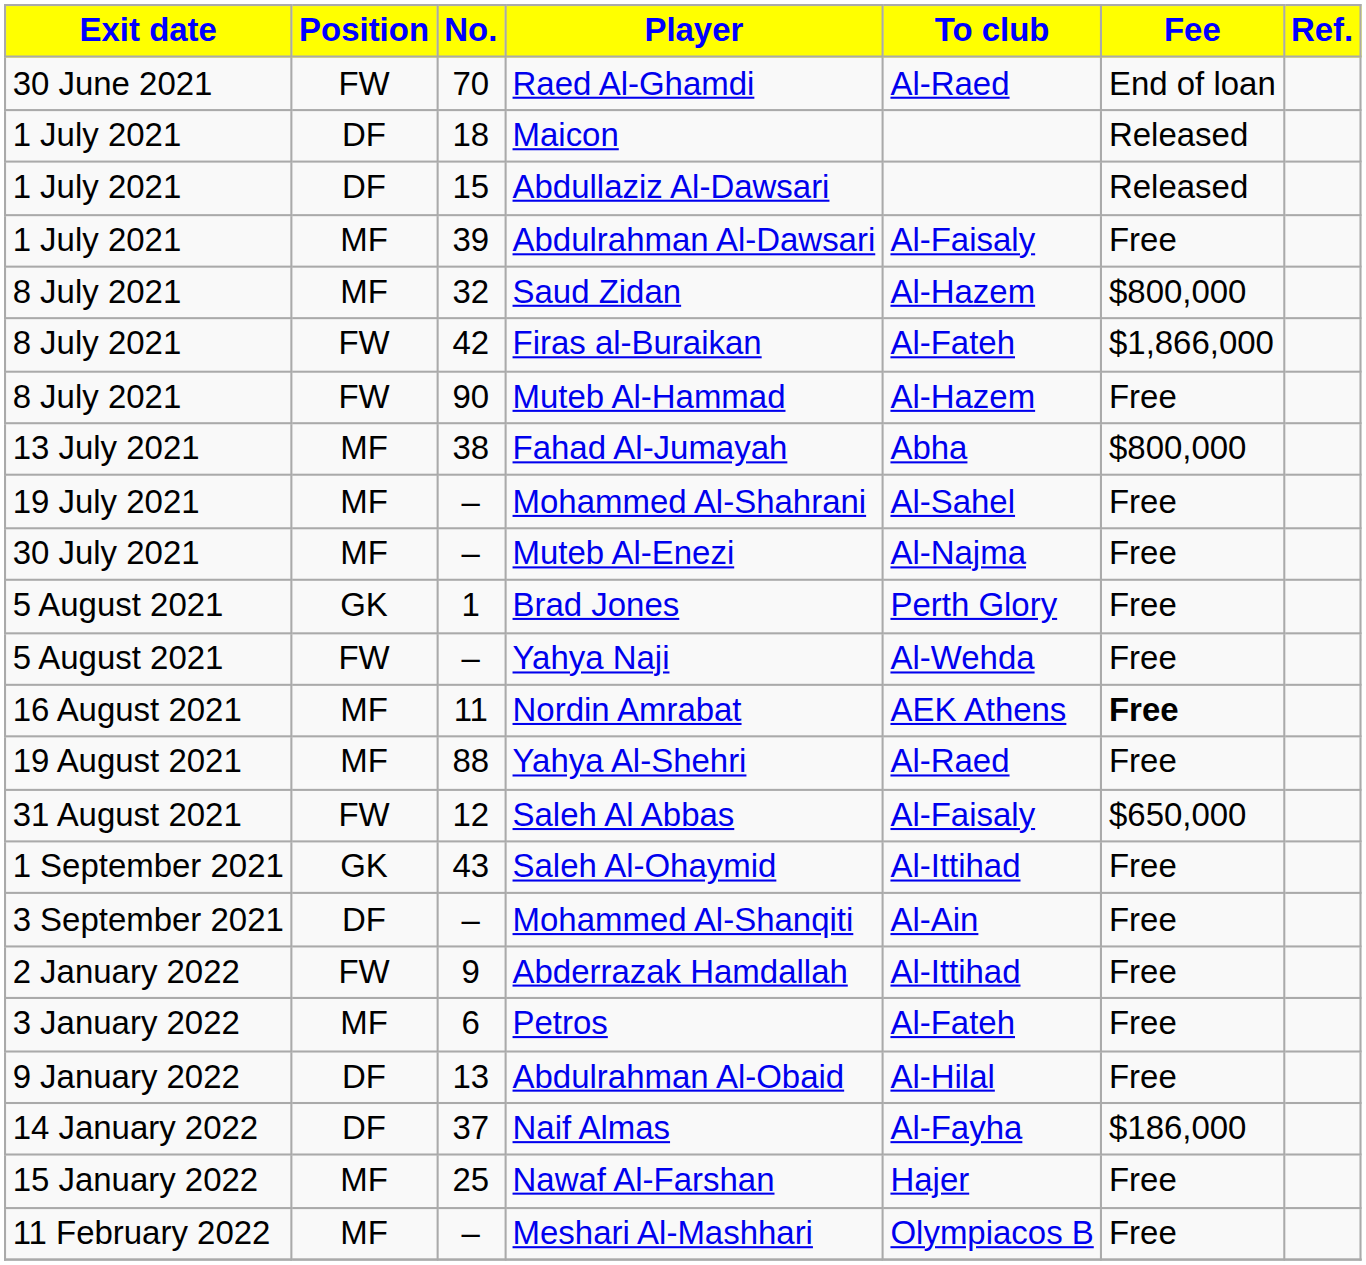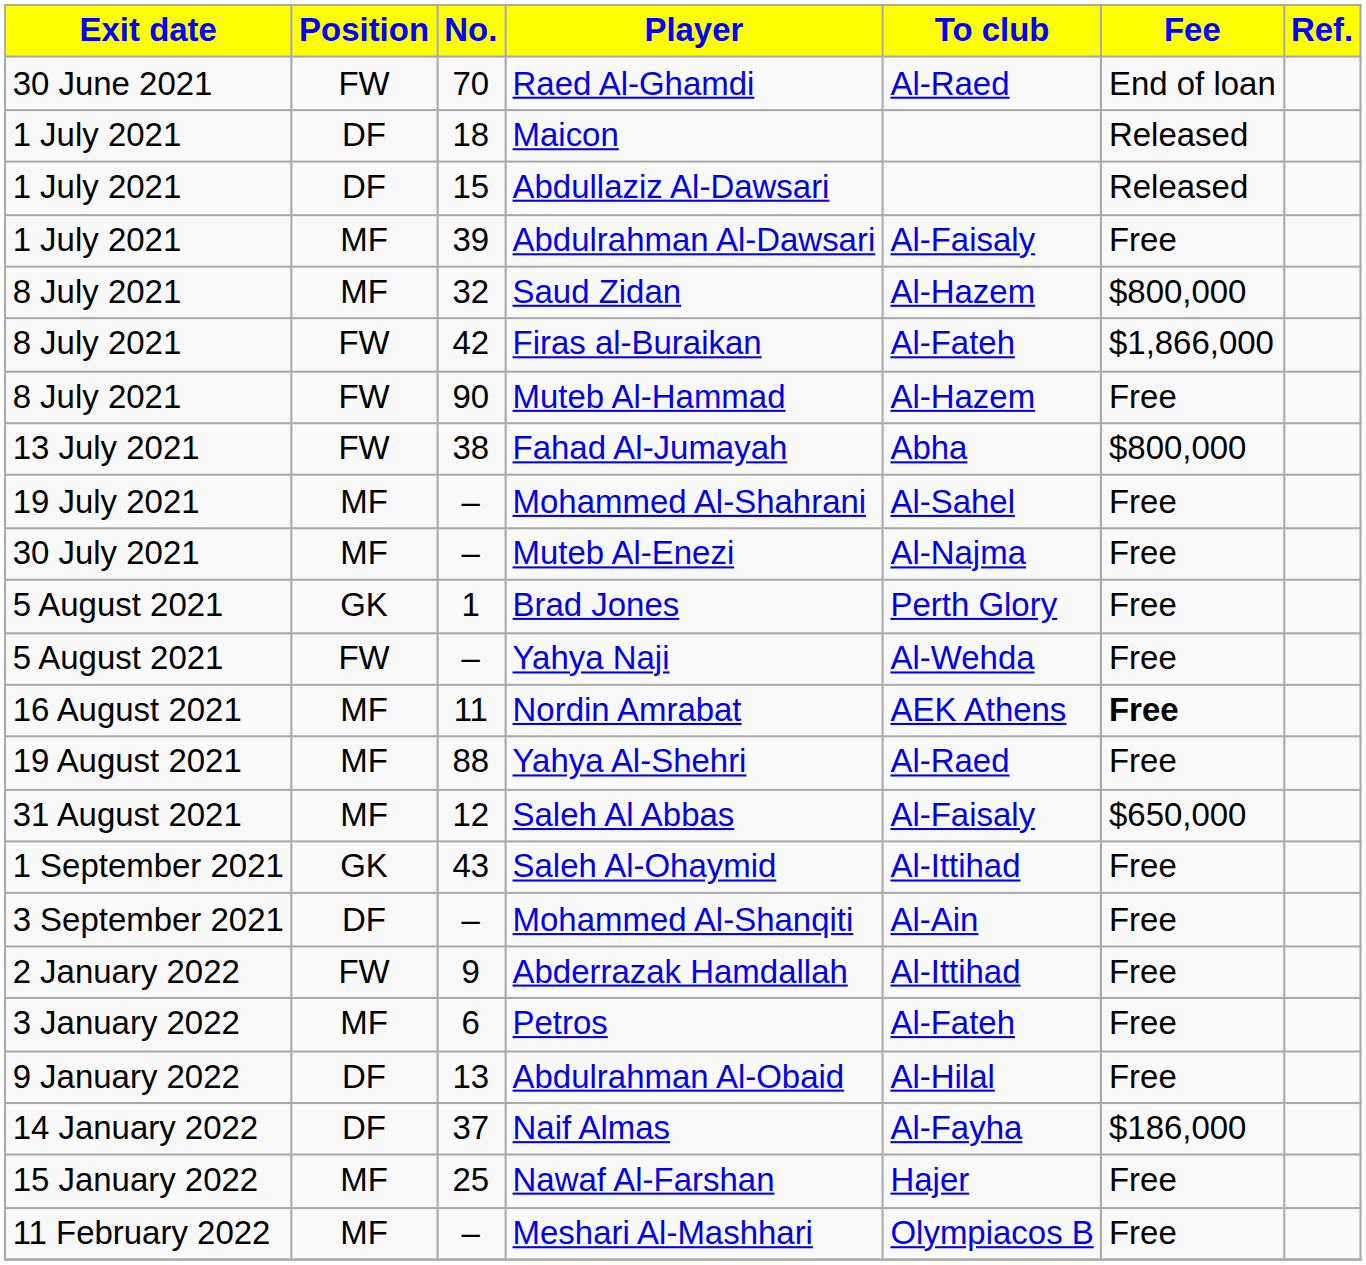 <table class="wikitable sortable">
 <tr>
 <th style="background:yellow; color:blue;"><strong>Exit date</strong></th>
 <th style="background:yellow; color:blue;"><strong>Position</strong></th>
 <th style="background:yellow; color:blue;"><strong>No.</strong></th>
 <th style="background:yellow; color:blue;"><strong>Player</strong></th>
 <th style="background:yellow; color:blue;"><strong>To club</strong></th>
 <th style="background:yellow; color:blue;"><strong>Fee</strong></th>
 <th style="background:yellow; color:blue;"><strong>Ref.</strong></th>
 </tr>
 <tr>
 <td>30 June 2021</td>
 <td style="text-align:center;">FW</td>
 <td style="text-align:center;">70</td>
 <td style="text-align:left;"> <a href='#'>Raed Al-Ghamdi</a></td>
 <td style="text-align:left;"> <a href='#'>Al-Raed</a></td>
 <td>End of loan</td>
 <td></td>
 </tr>
 <tr>
 <td>1 July 2021</td>
 <td style="text-align:center;">DF</td>
 <td style="text-align:center;">18</td>
 <td style="text-align:left;"> <a href='#'>Maicon</a></td>
 <td style="text-align:left;"></td>
 <td>Released</td>
 <td></td>
 </tr>
 <tr>
 <td>1 July 2021</td>
 <td style="text-align:center;">DF</td>
 <td style="text-align:center;">15</td>
 <td style="text-align:left;"> <a href='#'>Abdullaziz Al-Dawsari</a></td>
 <td style="text-align:left;"></td>
 <td>Released</td>
 <td></td>
 </tr>
 <tr>
 <td>1 July 2021</td>
 <td style="text-align:center;">MF</td>
 <td style="text-align:center;">39</td>
 <td style="text-align:left;"> <a href='#'>Abdulrahman Al-Dawsari</a></td>
 <td style="text-align:left;"> <a href='#'>Al-Faisaly</a></td>
 <td>Free</td>
 <td></td>
 </tr>
 <tr>
 <td>8 July 2021</td>
 <td style="text-align:center;">MF</td>
 <td style="text-align:center;">32</td>
 <td style="text-align:left;"> <a href='#'>Saud Zidan</a></td>
 <td style="text-align:left;"> <a href='#'>Al-Hazem</a></td>
 <td>$800,000</td>
 <td></td>
 </tr>
 <tr>
 <td>8 July 2021</td>
 <td style="text-align:center;">FW</td>
 <td style="text-align:center;">42</td>
 <td style="text-align:left;"> <a href='#'>Firas al-Buraikan</a></td>
 <td style="text-align:left;"> <a href='#'>Al-Fateh</a></td>
 <td>$1,866,000</td>
 <td></td>
 </tr>
 <tr>
 <td>8 July 2021</td>
 <td style="text-align:center;">FW</td>
 <td style="text-align:center;">90</td>
 <td style="text-align:left;"> <a href='#'>Muteb Al-Hammad</a></td>
 <td style="text-align:left;"> <a href='#'>Al-Hazem</a></td>
 <td>Free</td>
 <td></td>
 </tr>
 <tr>
 <td>13 July 2021</td>
-<td style="text-align:center;">MF</td>
+<td style="text-align:center;">FW</td>
 <td style="text-align:center;">38</td>
 <td style="text-align:left;"> <a href='#'>Fahad Al-Jumayah</a></td>
 <td style="text-align:left;"> <a href='#'>Abha</a></td>
 <td>$800,000</td>
 <td></td>
 </tr>
 <tr>
 <td>19 July 2021</td>
 <td style="text-align:center;">MF</td>
 <td style="text-align:center;">–</td>
 <td style="text-align:left;"> <a href='#'>Mohammed Al-Shahrani</a></td>
 <td style="text-align:left;"> <a href='#'>Al-Sahel</a></td>
 <td>Free</td>
 <td></td>
 </tr>
 <tr>
 <td>30 July 2021</td>
 <td style="text-align:center;">MF</td>
 <td style="text-align:center;">–</td>
 <td style="text-align:left;"> <a href='#'>Muteb Al-Enezi</a></td>
 <td style="text-align:left;"> <a href='#'>Al-Najma</a></td>
 <td>Free</td>
 <td></td>
 </tr>
 <tr>
 <td>5 August 2021</td>
 <td style="text-align:center;">GK</td>
 <td style="text-align:center;">1</td>
 <td style="text-align:left;"> <a href='#'>Brad Jones</a></td>
 <td style="text-align:left;"> <a href='#'>Perth Glory</a></td>
 <td>Free</td>
 <td></td>
 </tr>
 <tr>
 <td>5 August 2021</td>
 <td style="text-align:center;">FW</td>
 <td style="text-align:center;">–</td>
 <td style="text-align:left;"> <a href='#'>Yahya Naji</a></td>
 <td style="text-align:left;"> <a href='#'>Al-Wehda</a></td>
 <td>Free</td>
 <td></td>
 </tr>
 <tr>
 <td>16 August 2021</td>
 <td style="text-align:center;">MF</td>
 <td style="text-align:center;">11</td>
 <td style="text-align:left;"> <a href='#'>Nordin Amrabat</a></td>
 <td style="text-align:left;"> <a href='#'>AEK Athens</a></td>
 <td><strong>Free</strong></td>
 <td></td>
 </tr>
 <tr>
 <td>19 August 2021</td>
 <td style="text-align:center;">MF</td>
 <td style="text-align:center;">88</td>
 <td style="text-align:left;"> <a href='#'>Yahya Al-Shehri</a></td>
 <td style="text-align:left;"> <a href='#'>Al-Raed</a></td>
 <td>Free</td>
 <td></td>
 </tr>
 <tr>
 <td>31 August 2021</td>
-<td style="text-align:center;">FW</td>
+<td style="text-align:center;">MF</td>
 <td style="text-align:center;">12</td>
 <td style="text-align:left;"> <a href='#'>Saleh Al Abbas</a></td>
 <td style="text-align:left;"> <a href='#'>Al-Faisaly</a></td>
 <td>$650,000</td>
 <td></td>
 </tr>
 <tr>
 <td>1 September 2021</td>
 <td style="text-align:center;">GK</td>
 <td style="text-align:center;">43</td>
 <td style="text-align:left;"> <a href='#'>Saleh Al-Ohaymid</a></td>
 <td style="text-align:left;"> <a href='#'>Al-Ittihad</a></td>
 <td>Free</td>
 <td></td>
 </tr>
 <tr>
 <td>3 September 2021</td>
 <td style="text-align:center;">DF</td>
 <td style="text-align:center;">–</td>
 <td style="text-align:left;"> <a href='#'>Mohammed Al-Shanqiti</a></td>
 <td style="text-align:left;"> <a href='#'>Al-Ain</a></td>
 <td>Free</td>
 <td></td>
 </tr>
 <tr>
 <td>2 January 2022</td>
 <td style="text-align:center;">FW</td>
 <td style="text-align:center;">9</td>
 <td style="text-align:left;"> <a href='#'>Abderrazak Hamdallah</a></td>
 <td style="text-align:left;"> <a href='#'>Al-Ittihad</a></td>
 <td>Free</td>
 <td></td>
 </tr>
 <tr>
 <td>3 January 2022</td>
 <td style="text-align:center;">MF</td>
 <td style="text-align:center;">6</td>
 <td style="text-align:left;"> <a href='#'>Petros</a></td>
 <td style="text-align:left;"> <a href='#'>Al-Fateh</a></td>
 <td>Free</td>
 <td></td>
 </tr>
 <tr>
 <td>9 January 2022</td>
 <td style="text-align:center;">DF</td>
 <td style="text-align:center;">13</td>
 <td style="text-align:left;"> <a href='#'>Abdulrahman Al-Obaid</a></td>
 <td style="text-align:left;"> <a href='#'>Al-Hilal</a></td>
 <td>Free</td>
 <td></td>
 </tr>
 <tr>
 <td>14 January 2022</td>
 <td style="text-align:center;">DF</td>
 <td style="text-align:center;">37</td>
 <td style="text-align:left;"> <a href='#'>Naif Almas</a></td>
 <td style="text-align:left;"> <a href='#'>Al-Fayha</a></td>
 <td>$186,000</td>
 <td></td>
 </tr>
 <tr>
 <td>15 January 2022</td>
 <td style="text-align:center;">MF</td>
 <td style="text-align:center;">25</td>
 <td style="text-align:left;"> <a href='#'>Nawaf Al-Farshan</a></td>
 <td style="text-align:left;"> <a href='#'>Hajer</a></td>
 <td>Free</td>
 <td></td>
 </tr>
 <tr>
 <td>11 February 2022</td>
 <td style="text-align:center;">MF</td>
 <td style="text-align:center;">–</td>
 <td style="text-align:left;"> <a href='#'>Meshari Al-Mashhari</a></td>
 <td style="text-align:left;"> <a href='#'>Olympiacos B</a></td>
 <td>Free</td>
 <td></td>
 </tr>
 <tr>
 </tr>
 </table>
